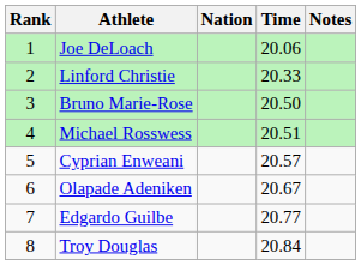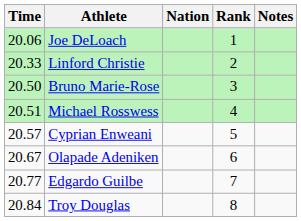 <table class="wikitable sortable" style="text-align:center">
 <tr>
-<th>Rank</th>
+<th>Time</th>
 <th>Athlete</th>
 <th>Nation</th>
-<th>Time</th>
+<th>Rank</th>
 <th>Notes</th>
 </tr>
 <tr style="background:#bbf3bb;">
-<td>1</td>
+<td>20.06</td>
 <td align=left><a href='#'>Joe DeLoach</a></td>
 <td align=left></td>
-<td>20.06</td>
+<td>1</td>
 <td></td>
 </tr>
 <tr style="background:#bbf3bb;">
-<td>2</td>
+<td>20.33</td>
 <td align=left><a href='#'>Linford Christie</a></td>
 <td align=left></td>
-<td>20.33</td>
+<td>2</td>
 <td></td>
 </tr>
 <tr style="background:#bbf3bb;">
-<td>3</td>
+<td>20.50</td>
 <td align=left><a href='#'>Bruno Marie-Rose</a></td>
 <td align=left></td>
-<td>20.50</td>
+<td>3</td>
 <td></td>
 </tr>
 <tr style="background:#bbf3bb;">
-<td>4</td>
+<td>20.51</td>
 <td align=left><a href='#'>Michael Rosswess</a></td>
 <td align=left></td>
-<td>20.51</td>
+<td>4</td>
 <td></td>
 </tr>
 <tr>
-<td>5</td>
+<td>20.57</td>
 <td align=left><a href='#'>Cyprian Enweani</a></td>
 <td align=left></td>
-<td>20.57</td>
+<td>5</td>
 <td></td>
 </tr>
 <tr>
-<td>6</td>
+<td>20.67</td>
 <td align=left><a href='#'>Olapade Adeniken</a></td>
 <td align=left></td>
-<td>20.67</td>
+<td>6</td>
 <td></td>
 </tr>
 <tr>
-<td>7</td>
+<td>20.77</td>
 <td align=left><a href='#'>Edgardo Guilbe</a></td>
 <td align=left></td>
-<td>20.77</td>
+<td>7</td>
 <td></td>
 </tr>
 <tr>
-<td>8</td>
+<td>20.84</td>
 <td align=left><a href='#'>Troy Douglas</a></td>
 <td align=left></td>
-<td>20.84</td>
+<td>8</td>
 <td></td>
 </tr>
 </table>
